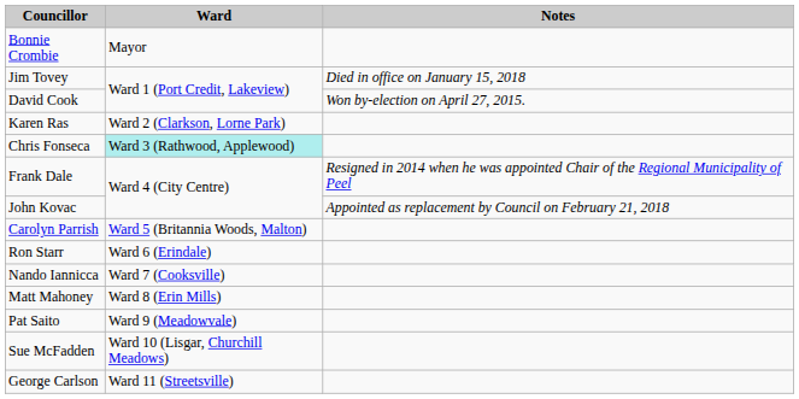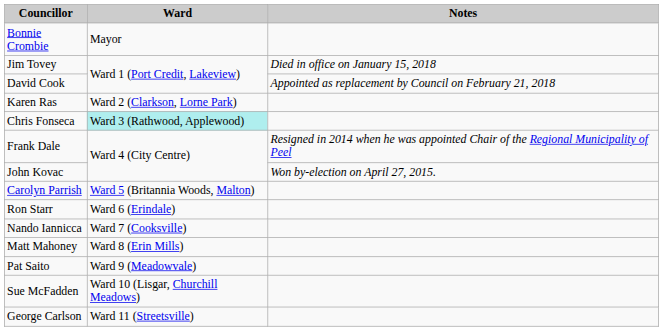 <table class="wikitable" width=70%>
 <tr>
 <th style="background:#cccccc;"><strong>Councillor</strong></th>
 <th style="background:#cccccc;"><strong>Ward</strong></th>
 <th style="background:#cccccc;"><strong>Notes</strong></th>
 </tr>
 <tr>
 <td><a href='#'>Bonnie Crombie</a></td>
 <td>Mayor</td>
 <td></td>
 </tr>
 <tr>
 <td>Jim Tovey</td>
 <td rowspan=2>Ward 1 (<a href='#'>Port Credit</a>, <a href='#'>Lakeview</a>)</td>
 <td><em>Died in office on January 15, 2018</em></td>
 </tr>
 <tr>
 <td>David Cook</td>
-<td><em>Won by-election on April 27, 2015.</em></td>
+<td><em>Appointed as replacement by Council on February 21, 2018</em></td>
 </tr>
 <tr>
 <td>Karen Ras</td>
 <td>Ward 2 (<a href='#'>Clarkson</a>, <a href='#'>Lorne Park</a>)</td>
 <td></td>
 </tr>
 <tr>
 <td>Chris Fonseca</td>
 <td style="background: paleturquoise;">Ward 3 (Rathwood, Applewood)</td>
 <td></td>
 </tr>
 <tr>
 <td>Frank Dale</td>
 <td rowspan=2>Ward 4 (City Centre)</td>
 <td><em>Resigned in 2014 when he was appointed Chair of the <a href='#'>Regional Municipality of Peel</a></em></td>
 </tr>
 <tr>
 <td>John Kovac</td>
-<td><em>Appointed as replacement by Council on February 21, 2018</em></td>
+<td><em>Won by-election on April 27, 2015.</em></td>
 </tr>
 <tr>
 <td><a href='#'>Carolyn Parrish</a></td>
 <td><a href='#'>Ward 5</a> (Britannia Woods, <a href='#'>Malton</a>)</td>
 <td></td>
 </tr>
 <tr>
 <td>Ron Starr</td>
 <td>Ward 6 (<a href='#'>Erindale</a>)</td>
 <td></td>
 </tr>
 <tr>
 <td>Nando Iannicca</td>
 <td>Ward 7 (<a href='#'>Cooksville</a>)</td>
 <td></td>
 </tr>
 <tr>
 <td>Matt Mahoney</td>
 <td>Ward 8 (<a href='#'>Erin Mills</a>)</td>
 <td></td>
 </tr>
 <tr>
 <td>Pat Saito</td>
 <td>Ward 9 (<a href='#'>Meadowvale</a>)</td>
 <td></td>
 </tr>
 <tr>
 <td>Sue McFadden</td>
 <td>Ward 10 (Lisgar, <a href='#'>Churchill Meadows</a>)</td>
 <td></td>
 </tr>
 <tr>
 <td>George Carlson</td>
 <td>Ward 11 (<a href='#'>Streetsville</a>)</td>
 <td></td>
 </tr>
 </table>
